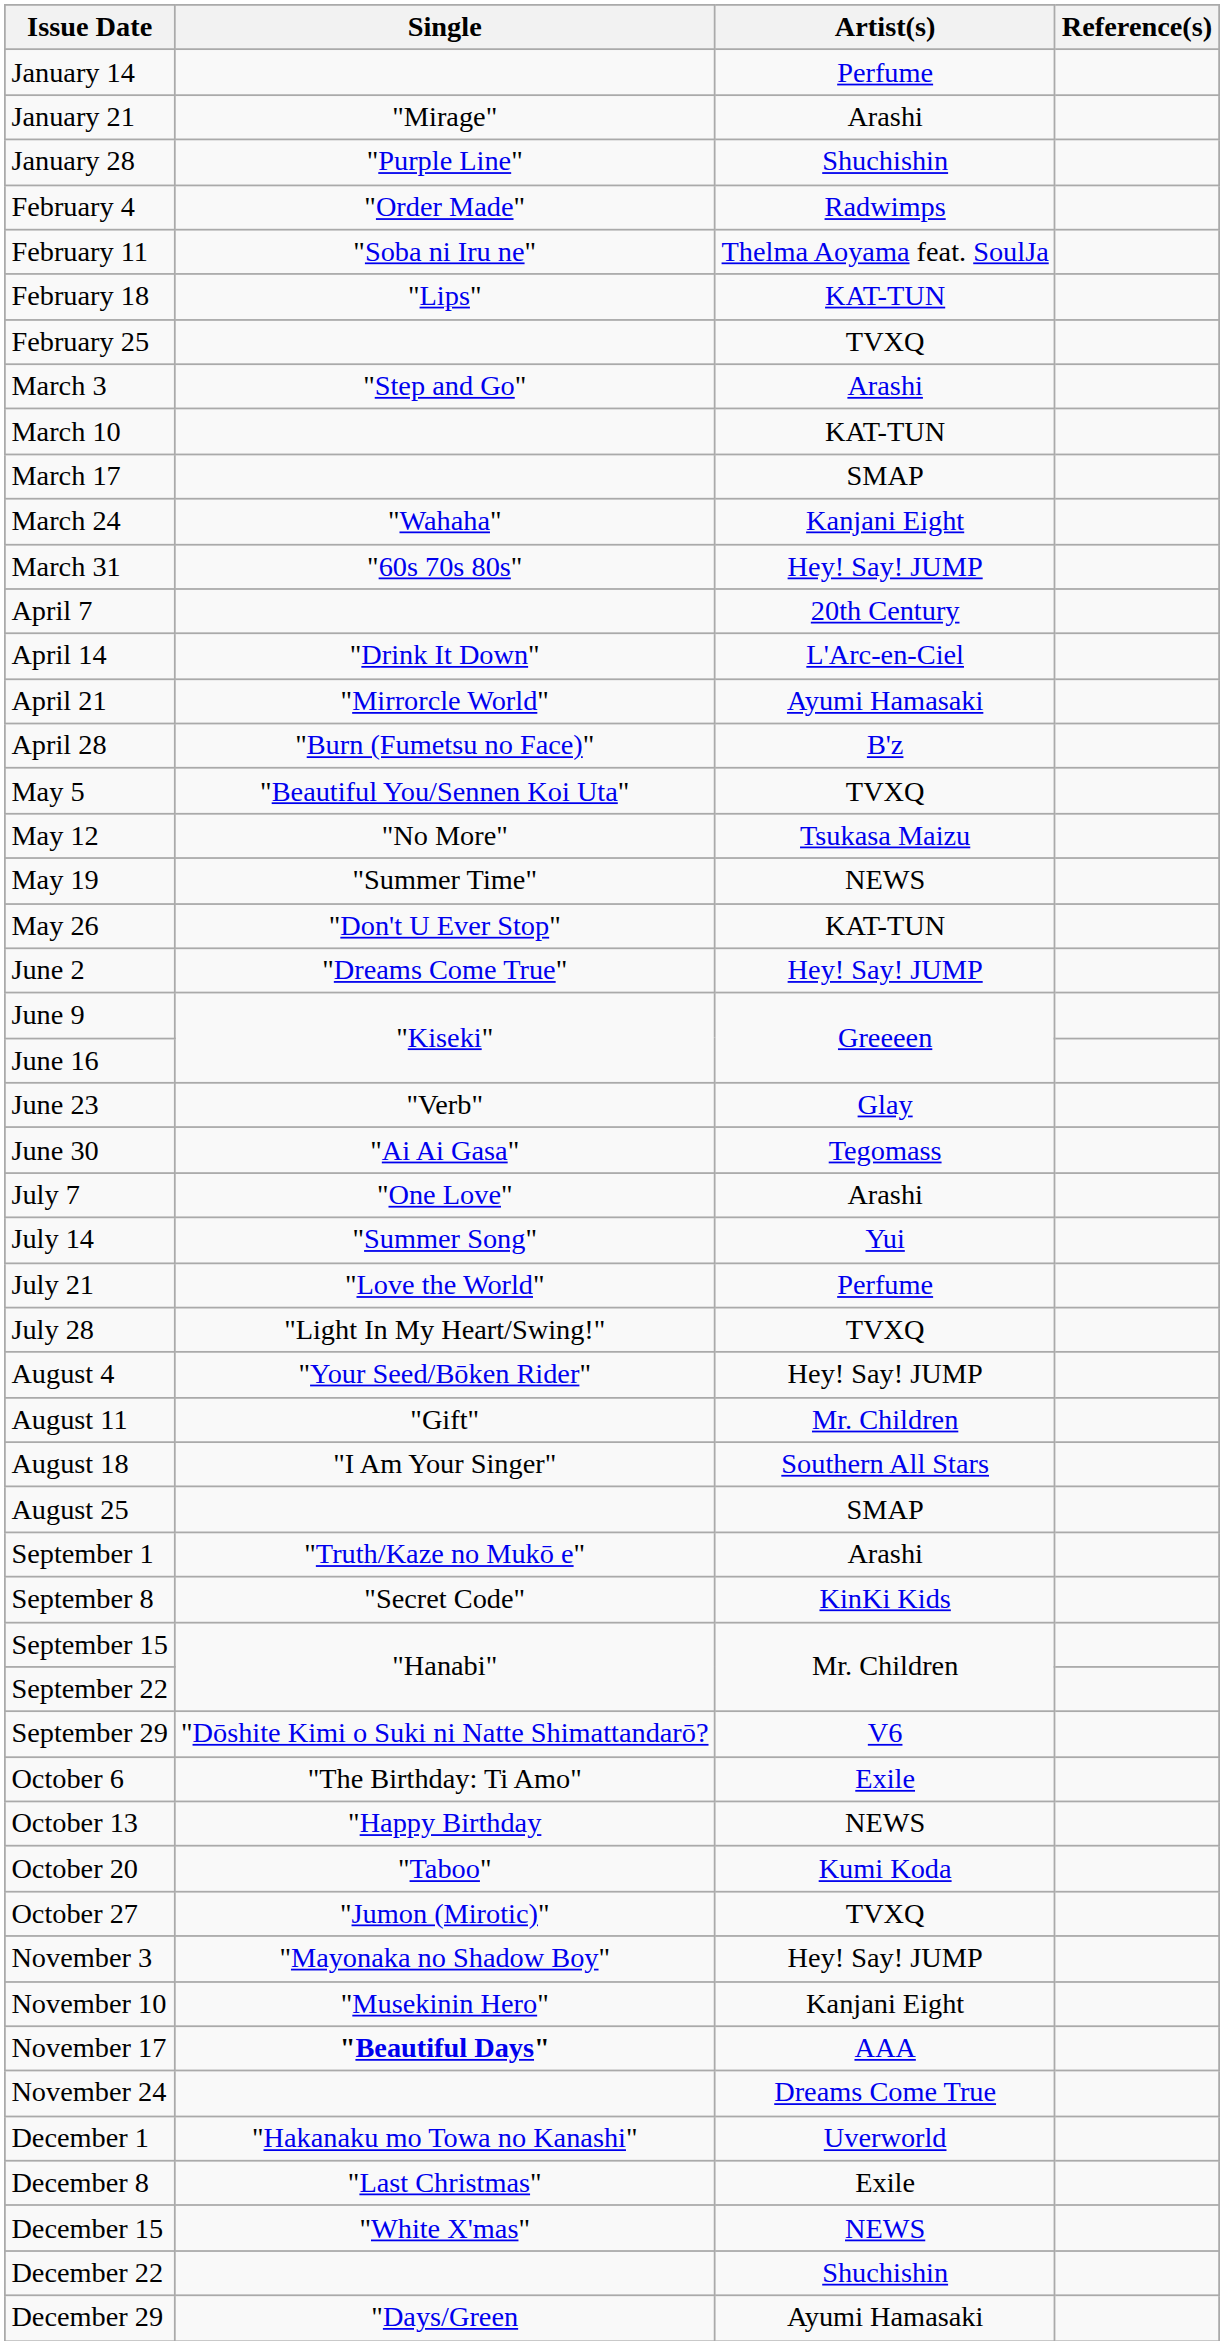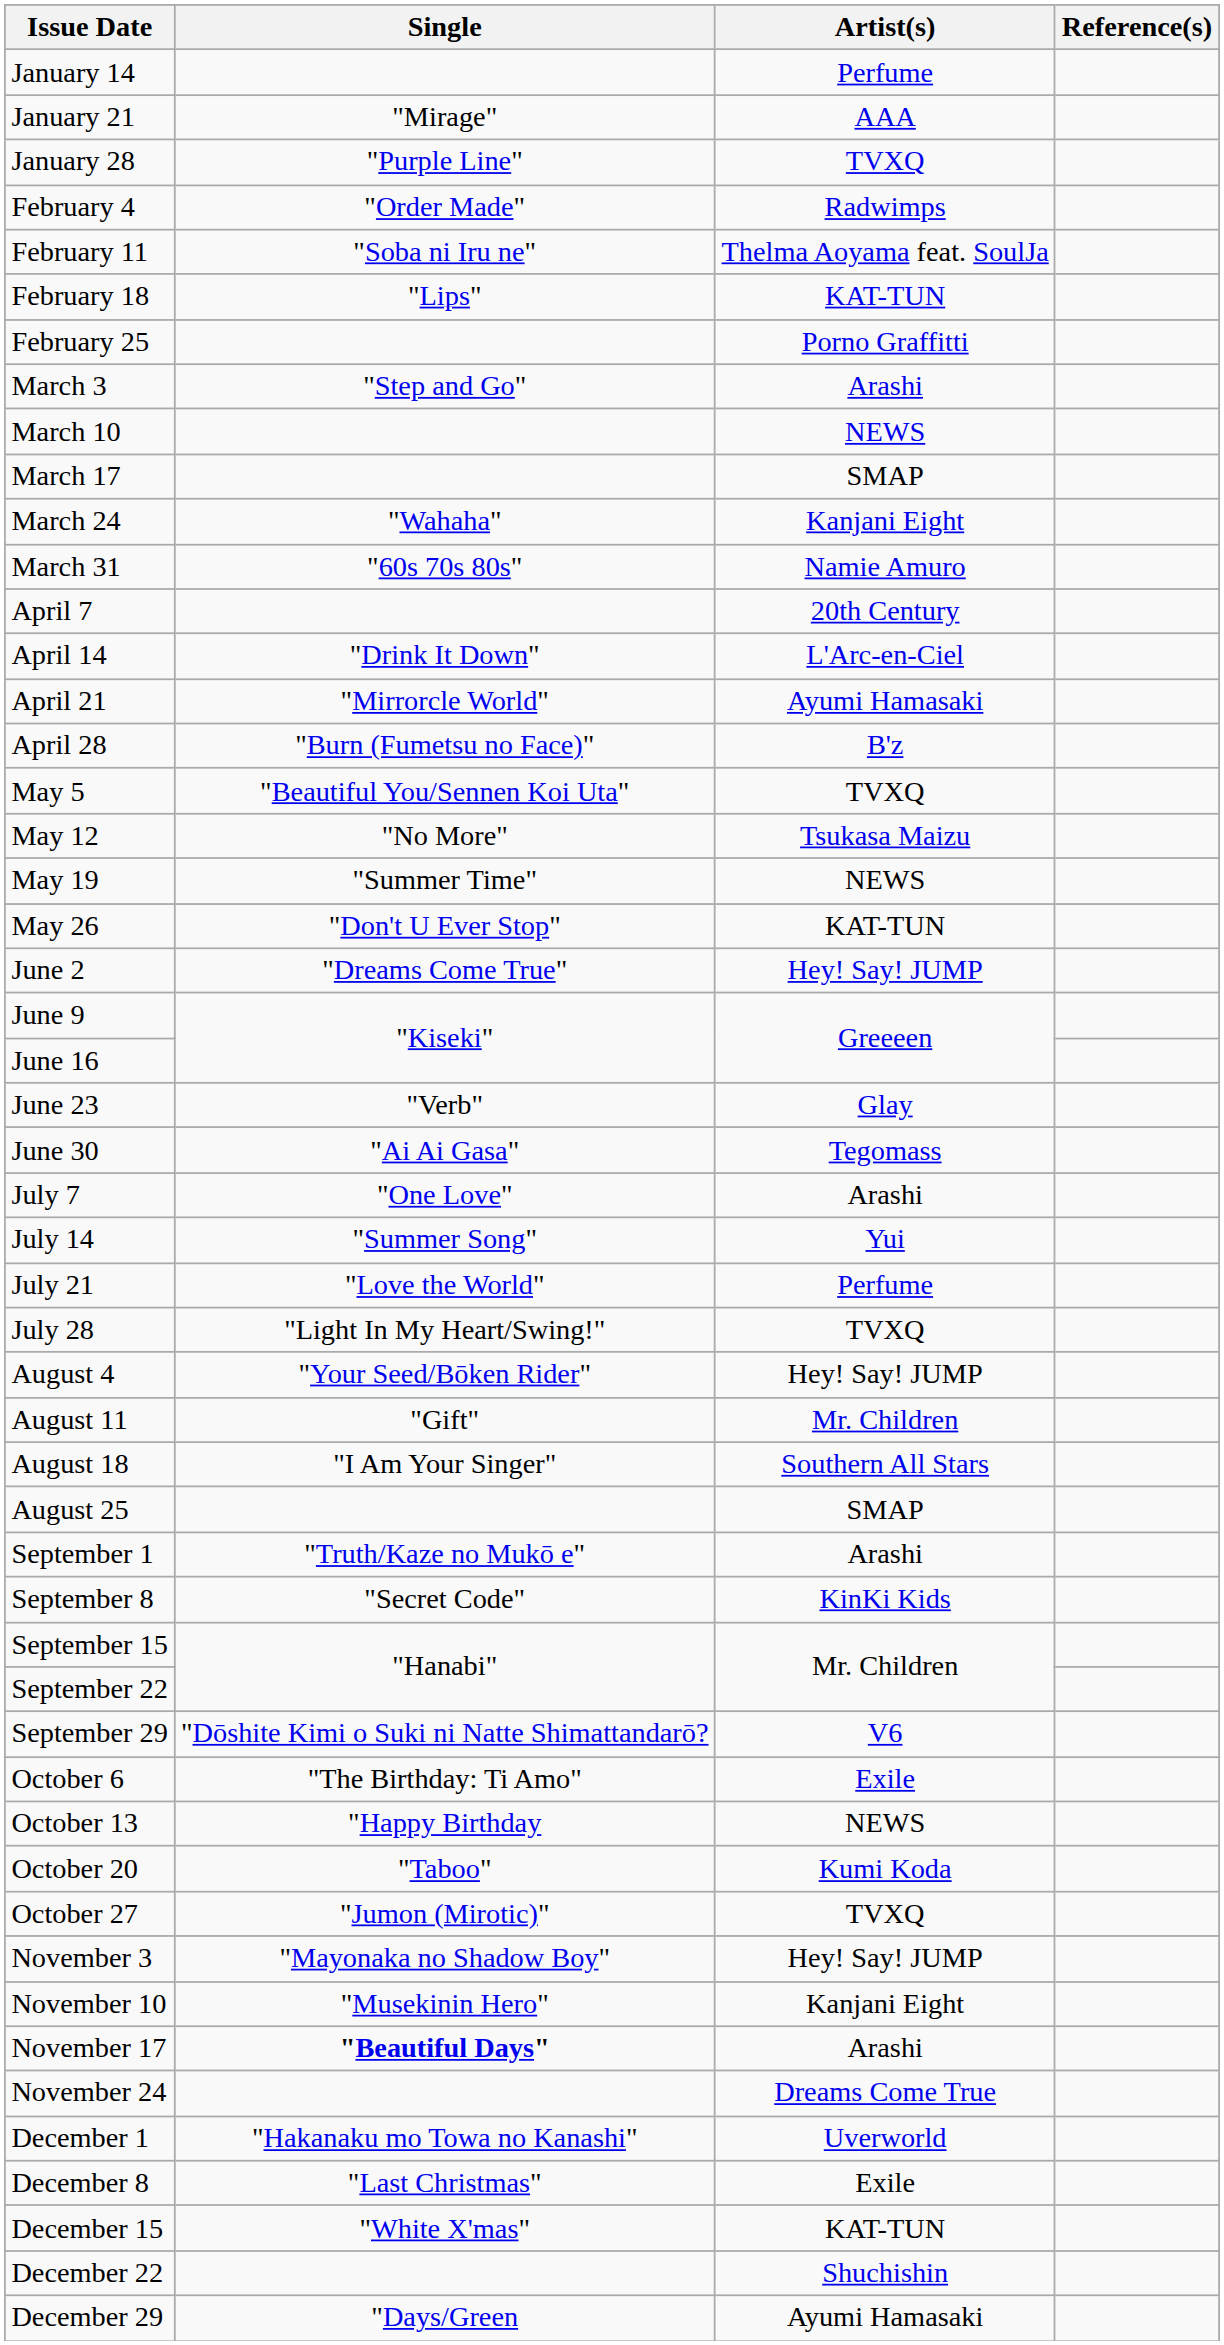 <table class="wikitable">
 <tr>
 <th style="text-align: center;">Issue Date</th>
 <th style="text-align: center;">Single</th>
 <th style="text-align: center;">Artist(s)</th>
 <th style="text-align: center;">Reference(s)</th>
 </tr>
 <tr>
 <td>January 14</td>
 <td style="text-align: center;"></td>
 <td style="text-align: center;"><a href='#'>Perfume</a></td>
 <td style="text-align: center;"></td>
 </tr>
 <tr>
 <td>January 21</td>
 <td style="text-align: center;">"Mirage"</td>
-<td style="text-align: center;">Arashi</td>
+<td style="text-align: center;"><a href='#'>AAA</a></td>
 <td style="text-align: center;"></td>
 </tr>
 <tr>
 <td>January 28</td>
 <td style="text-align: center;">"<a href='#'>Purple Line</a>"</td>
-<td style="text-align: center;"><a href='#'>Shuchishin</a></td>
+<td style="text-align: center;"><a href='#'>TVXQ</a></td>
 <td style="text-align: center;"></td>
 </tr>
 <tr>
 <td>February 4</td>
 <td style="text-align: center;">"<a href='#'>Order Made</a>"</td>
 <td style="text-align: center;"><a href='#'>Radwimps</a></td>
 <td style="text-align: center;"></td>
 </tr>
 <tr>
 <td>February 11</td>
 <td style="text-align: center;">"<a href='#'>Soba ni Iru ne</a>"</td>
 <td style="text-align: center;"><a href='#'>Thelma Aoyama</a> feat. <a href='#'>SoulJa</a></td>
 <td style="text-align: center;"></td>
 </tr>
 <tr>
 <td>February 18</td>
 <td style="text-align: center;">"<a href='#'>Lips</a>"</td>
 <td style="text-align: center;"><a href='#'>KAT-TUN</a></td>
 <td style="text-align: center;"></td>
 </tr>
 <tr>
 <td>February 25</td>
 <td style="text-align: center;"></td>
-<td style="text-align: center;">TVXQ</td>
+<td style="text-align: center;"><a href='#'>Porno Graffitti</a></td>
 <td style="text-align: center;"></td>
 </tr>
 <tr>
 <td>March 3</td>
 <td style="text-align: center;">"<a href='#'>Step and Go</a>"</td>
 <td style="text-align: center;"><a href='#'>Arashi</a></td>
 <td style="text-align: center;"></td>
 </tr>
 <tr>
 <td>March 10</td>
 <td style="text-align: center;"></td>
-<td style="text-align: center;">KAT-TUN</td>
+<td style="text-align: center;"><a href='#'>NEWS</a></td>
 <td style="text-align: center;"></td>
 </tr>
 <tr>
 <td>March 17</td>
 <td style="text-align: center;"></td>
 <td style="text-align: center;">SMAP</td>
 <td style="text-align: center;"></td>
 </tr>
 <tr>
 <td>March 24</td>
 <td style="text-align: center;">"<a href='#'>Wahaha</a>"</td>
 <td style="text-align: center;"><a href='#'>Kanjani Eight</a></td>
 <td style="text-align: center;"></td>
 </tr>
 <tr>
 <td>March 31</td>
 <td style="text-align: center;">"<a href='#'>60s 70s 80s</a>"</td>
-<td style="text-align: center;"><a href='#'>Hey! Say! JUMP</a></td>
+<td style="text-align: center;"><a href='#'>Namie Amuro</a></td>
 <td style="text-align: center;"></td>
 </tr>
 <tr>
 <td>April 7</td>
 <td style="text-align: center;"></td>
 <td style="text-align: center;"><a href='#'>20th Century</a></td>
 <td style="text-align: center;"></td>
 </tr>
 <tr>
 <td>April 14</td>
 <td style="text-align: center;">"<a href='#'>Drink It Down</a>"</td>
 <td style="text-align: center;"><a href='#'>L'Arc-en-Ciel</a></td>
 <td style="text-align: center;"></td>
 </tr>
 <tr>
 <td>April 21</td>
 <td style="text-align: center;">"<a href='#'>Mirrorcle World</a>"</td>
 <td style="text-align: center;"><a href='#'>Ayumi Hamasaki</a></td>
 <td style="text-align: center;"></td>
 </tr>
 <tr>
 <td>April 28</td>
 <td style="text-align: center;">"<a href='#'>Burn (Fumetsu no Face)</a>"</td>
 <td style="text-align: center;"><a href='#'>B'z</a></td>
 <td style="text-align: center;"></td>
 </tr>
 <tr>
 <td>May 5</td>
 <td style="text-align: center;">"<a href='#'>Beautiful You/Sennen Koi Uta</a>"</td>
 <td style="text-align: center;">TVXQ</td>
 <td style="text-align: center;"></td>
 </tr>
 <tr>
 <td>May 12</td>
 <td style="text-align: center;">"No More"</td>
 <td style="text-align: center;"><a href='#'>Tsukasa Maizu</a></td>
 <td style="text-align: center;"></td>
 </tr>
 <tr>
 <td>May 19</td>
 <td style="text-align: center;">"Summer Time"</td>
 <td style="text-align: center;">NEWS</td>
 <td style="text-align: center;"></td>
 </tr>
 <tr>
 <td>May 26</td>
 <td style="text-align: center;">"<a href='#'>Don't U Ever Stop</a>"</td>
 <td style="text-align: center;">KAT-TUN</td>
 <td style="text-align: center;"></td>
 </tr>
 <tr>
 <td>June 2</td>
 <td style="text-align: center;">"<a href='#'>Dreams Come True</a>"</td>
 <td style="text-align: center;"><a href='#'>Hey! Say! JUMP</a></td>
 <td style="text-align: center;"></td>
 </tr>
 <tr>
 <td>June 9</td>
 <td style="text-align: center;" rowspan="2">"<a href='#'>Kiseki</a>"</td>
 <td style="text-align: center;" rowspan="2"><a href='#'>Greeeen</a></td>
 <td style="text-align: center;"></td>
 </tr>
 <tr>
 <td>June 16</td>
 <td style="text-align: center;"></td>
 </tr>
 <tr>
 <td>June 23</td>
 <td style="text-align: center;">"Verb"</td>
 <td style="text-align: center;"><a href='#'>Glay</a></td>
 <td style="text-align: center;"></td>
 </tr>
 <tr>
 <td>June 30</td>
 <td style="text-align: center;">"<a href='#'>Ai Ai Gasa</a>"</td>
 <td style="text-align: center;"><a href='#'>Tegomass</a></td>
 <td style="text-align: center;"></td>
 </tr>
 <tr>
 <td>July 7</td>
 <td style="text-align: center;">"<a href='#'>One Love</a>"</td>
 <td style="text-align: center;">Arashi</td>
 <td style="text-align: center;"></td>
 </tr>
 <tr>
 <td>July 14</td>
 <td style="text-align: center;">"<a href='#'>Summer Song</a>"</td>
 <td style="text-align: center;"><a href='#'>Yui</a></td>
 <td style="text-align: center;"></td>
 </tr>
 <tr>
 <td>July 21</td>
 <td style="text-align: center;">"<a href='#'>Love the World</a>"</td>
 <td style="text-align: center;"><a href='#'>Perfume</a></td>
 <td style="text-align: center;"></td>
 </tr>
 <tr>
 <td>July 28</td>
 <td style="text-align: center;">"Light In My Heart/Swing!"</td>
 <td style="text-align: center;">TVXQ</td>
 <td style="text-align: center;"></td>
 </tr>
 <tr>
 <td>August 4</td>
 <td style="text-align: center;">"<a href='#'>Your Seed/Bōken Rider</a>"</td>
 <td style="text-align: center;">Hey! Say! JUMP</td>
 <td style="text-align: center;"></td>
 </tr>
 <tr>
 <td>August 11</td>
 <td style="text-align: center;">"Gift"</td>
 <td style="text-align: center;"><a href='#'>Mr. Children</a></td>
 <td style="text-align: center;"></td>
 </tr>
 <tr>
 <td>August 18</td>
 <td style="text-align: center;">"I Am Your Singer"</td>
 <td style="text-align: center;"><a href='#'>Southern All Stars</a></td>
 <td style="text-align: center;"></td>
 </tr>
 <tr>
 <td>August 25</td>
 <td style="text-align: center;"></td>
 <td style="text-align: center;">SMAP</td>
 <td style="text-align: center;"></td>
 </tr>
 <tr>
 <td>September 1</td>
 <td style="text-align: center;">"<a href='#'>Truth/Kaze no Mukō e</a>"</td>
 <td style="text-align: center;">Arashi</td>
 <td style="text-align: center;"></td>
 </tr>
 <tr>
 <td>September 8</td>
 <td style="text-align: center;">"Secret Code"</td>
 <td style="text-align: center;"><a href='#'>KinKi Kids</a></td>
 <td style="text-align: center;"></td>
 </tr>
 <tr>
 <td>September 15</td>
 <td style="text-align: center;" rowspan="2">"Hanabi"</td>
 <td style="text-align: center;" rowspan="2">Mr. Children</td>
 <td style="text-align: center;"></td>
 </tr>
 <tr>
 <td>September 22</td>
 <td style="text-align: center;"></td>
 </tr>
 <tr>
 <td>September 29</td>
 <td style="text-align: center;">"<a href='#'>Dōshite Kimi o Suki ni Natte Shimattandarō?</a></td>
 <td style="text-align: center;"><a href='#'>V6</a></td>
 <td style="text-align: center;"></td>
 </tr>
 <tr>
 <td>October 6</td>
 <td style="text-align: center;">"The Birthday: Ti Amo"</td>
 <td style="text-align: center;"><a href='#'>Exile</a></td>
 <td style="text-align: center;"></td>
 </tr>
 <tr>
 <td>October 13</td>
 <td style="text-align: center;">"<a href='#'>Happy Birthday</a></td>
 <td style="text-align: center;">NEWS</td>
 <td style="text-align: center;"></td>
 </tr>
 <tr>
 <td>October 20</td>
 <td style="text-align: center;">"<a href='#'>Taboo</a>"</td>
 <td style="text-align: center;"><a href='#'>Kumi Koda</a></td>
 <td style="text-align: center;"></td>
 </tr>
 <tr>
 <td>October 27</td>
 <td style="text-align: center;">"<a href='#'>Jumon (Mirotic)</a>"</td>
 <td style="text-align: center;">TVXQ</td>
 <td style="text-align: center;"></td>
 </tr>
 <tr>
 <td>November 3</td>
 <td style="text-align: center;">"<a href='#'>Mayonaka no Shadow Boy</a>"</td>
 <td style="text-align: center;">Hey! Say! JUMP</td>
 <td style="text-align: center;"></td>
 </tr>
 <tr>
 <td>November 10</td>
 <td style="text-align: center;">"<a href='#'>Musekinin Hero</a>"</td>
 <td style="text-align: center;">Kanjani Eight</td>
 <td style="text-align: center;"></td>
 </tr>
 <tr>
 <td>November 17</td>
 <td style="text-align: center;"><strong>"<a href='#'>Beautiful Days</a>"</strong></td>
-<td style="text-align: center;"><a href='#'>AAA</a></td>
+<td style="text-align: center;">Arashi</td>
 <td style="text-align: center;"></td>
 </tr>
 <tr>
 <td>November 24</td>
 <td style="text-align: center;"></td>
 <td style="text-align: center;"><a href='#'>Dreams Come True</a></td>
 <td style="text-align: center;"></td>
 </tr>
 <tr>
 <td>December 1</td>
 <td style="text-align: center;">"<a href='#'>Hakanaku mo Towa no Kanashi</a>"</td>
 <td style="text-align: center;"><a href='#'>Uverworld</a></td>
 <td style="text-align: center;"></td>
 </tr>
 <tr>
 <td>December 8</td>
 <td style="text-align: center;">"<a href='#'>Last Christmas</a>"</td>
 <td style="text-align: center;">Exile</td>
 <td style="text-align: center;"></td>
 </tr>
 <tr>
 <td>December 15</td>
 <td style="text-align: center;">"<a href='#'>White X'mas</a>"</td>
-<td style="text-align: center;"><a href='#'>NEWS</a></td>
+<td style="text-align: center;">KAT-TUN</td>
 <td style="text-align: center;"></td>
 </tr>
 <tr>
 <td>December 22</td>
 <td style="text-align: center;"></td>
 <td style="text-align: center;"><a href='#'>Shuchishin</a></td>
 <td style="text-align: center;"></td>
 </tr>
 <tr>
 <td>December 29</td>
 <td style="text-align: center;">"<a href='#'>Days/Green</a></td>
 <td style="text-align: center;">Ayumi Hamasaki</td>
 <td style="text-align: center;"></td>
 </tr>
 </table>
